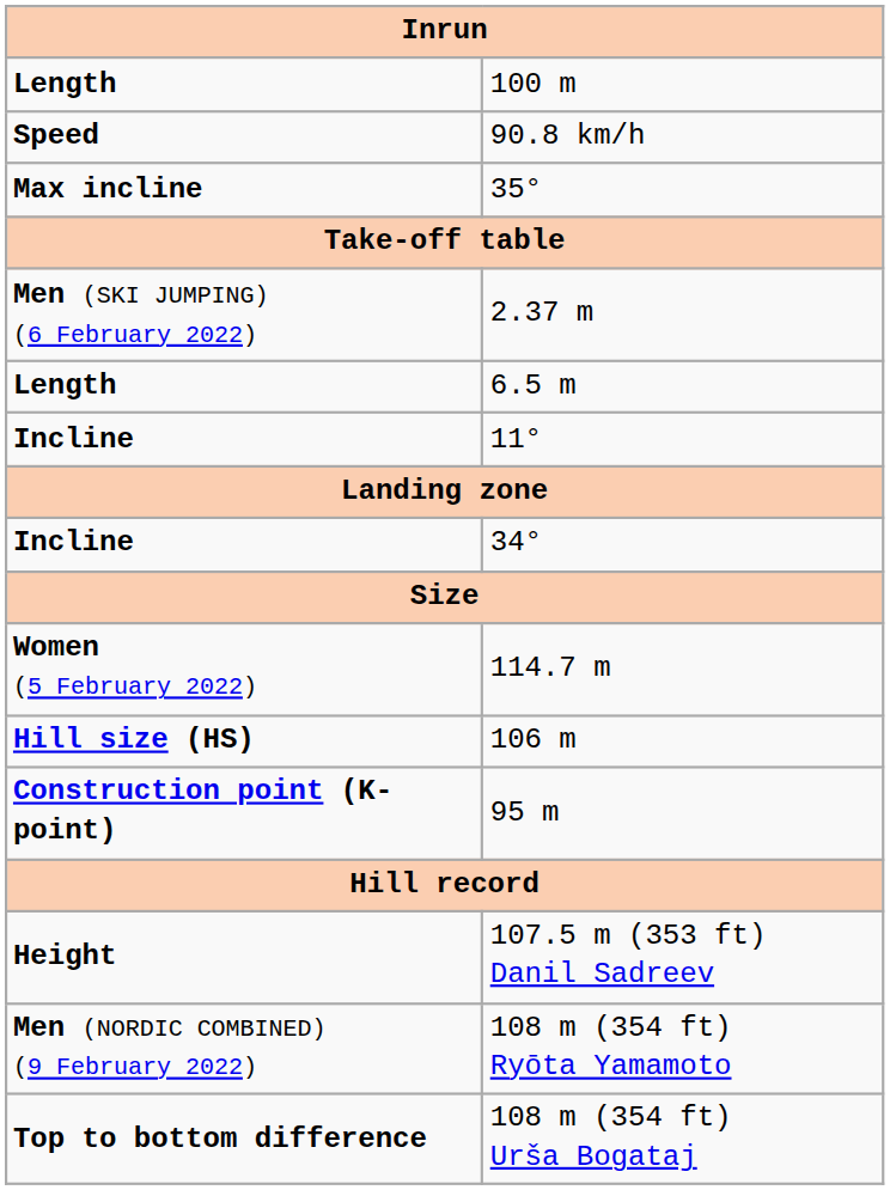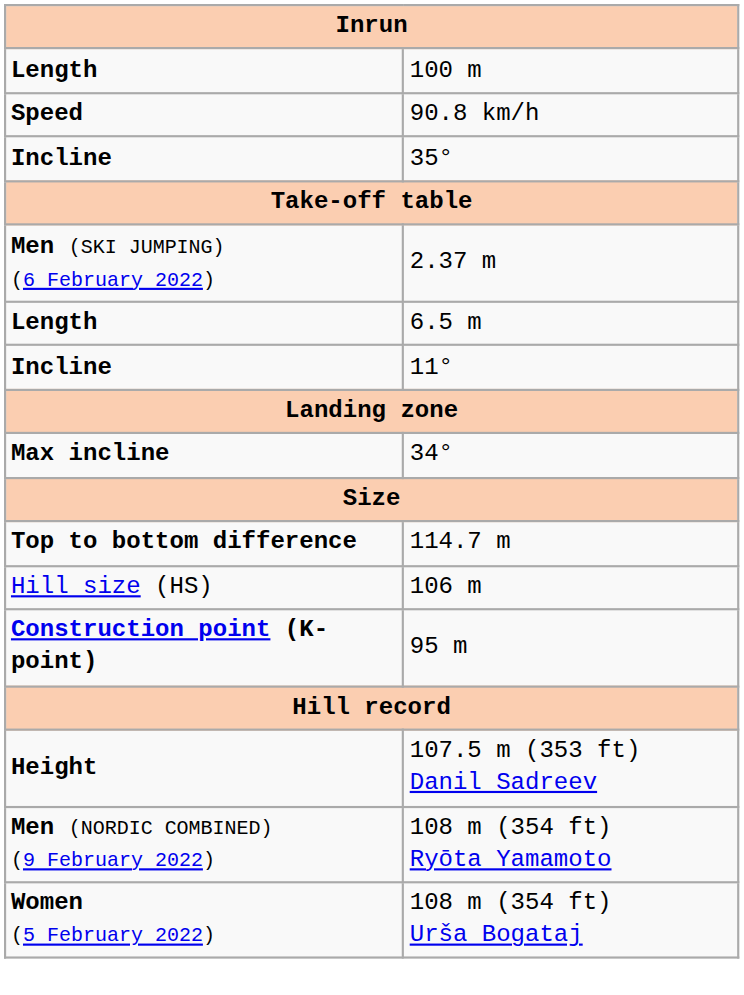 <table class="wikitable" style="background:#black; font-size:86%; line-height:15px; border:0; border-collapse:collapse">
 <tr style="background:#black; text-align:center;">
 <td align="center" bgcolor="#FBCEB1" colspan="2"><strong>Inrun</strong></td>
 </tr>
 <tr>
 <td width=140px><strong>Length</strong></td>
 <td width=150px>100 m</td>
 </tr>
 <tr>
 <td width=140px><strong>Speed</strong></td>
 <td width=150px>90.8 km/h</td>
 </tr>
 <tr>
-<td width=140px><strong>Max incline</strong></td>
+<td width=140px><strong>Incline</strong></td>
 <td width=150px>35°</td>
 </tr>
 <tr>
 <td align="center" bgcolor="#FBCEB1" colspan="2"><strong>Take-off table</strong></td>
 </tr>
 <tr>
 <td width=140px><strong>Men</strong> <small>(SKI JUMPING)</small><br><small>(<a href='#'>6 February 2022</a>)</small></td>
 <td width=150px>2.37 m</td>
 </tr>
 <tr>
 <td width=140px><strong>Length</strong></td>
 <td width=150px>6.5 m</td>
 </tr>
 <tr>
 <td width=140px><strong>Incline</strong></td>
 <td width=150px>11°</td>
 </tr>
 <tr>
 <td align="center" bgcolor="#FBCEB1" colspan="2"><strong>Landing zone</strong></td>
 </tr>
 <tr>
-<td width=140px><strong>Incline</strong></td>
+<td width=140px><strong>Max incline</strong></td>
 <td width=150px>34°</td>
 </tr>
 <tr>
 <td align="center" bgcolor="#FBCEB1" colspan="2"><strong>Size</strong></td>
 </tr>
 <tr>
-<td width=140px><strong>Women</strong><br><small>(<a href='#'>5 February 2022</a>)</small></td>
+<td width=140px><strong>Top to bottom difference</strong></td>
 <td width=150px>114.7 m</td>
 </tr>
 <tr>
-<td width=140px><strong><a href='#'>Hill size</a> (HS)</strong></td>
+<td width=140px><a href='#'>Hill size</a> (HS)</td>
 <td width=150px>106 m</td>
 </tr>
 <tr>
 <td width=180px><strong><a href='#'>Construction point</a> (K-point)</strong></td>
 <td width=150px>95 m</td>
 </tr>
 <tr>
 <td align="center" bgcolor="#FBCEB1" colspan="2"><strong>Hill record</strong></td>
 </tr>
 <tr>
 <td width=140px><strong>Height</strong></td>
 <td width=150px>107.5 m (353 ft)<br> <a href='#'>Danil Sadreev</a></td>
 </tr>
 <tr>
 <td width=140px><strong>Men</strong> <small>(NORDIC COMBINED)</small><br><small>(<a href='#'>9 February 2022</a>)</small></td>
 <td width=150px>108 m (354 ft)<br> <a href='#'>Ryōta Yamamoto</a></td>
 </tr>
 <tr>
-<td width=140px><strong>Top to bottom difference</strong></td>
+<td width=140px><strong>Women</strong><br><small>(<a href='#'>5 February 2022</a>)</small></td>
 <td width=150px>108 m (354 ft)<br> <a href='#'>Urša Bogataj</a></td>
 </tr>
 </table>
